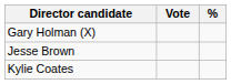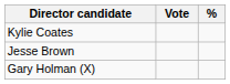 <table class="wikitable">
 <tr>
 <th width="200px">Director candidate</th>
 <th width="50px">Vote</th>
 <th width="30px">%</th>
 </tr>
 <tr>
-<td>Gary Holman (X)</td>
+<td>Kylie Coates</td>
 <td></td>
 <td></td>
 </tr>
 <tr>
 <td>Jesse Brown</td>
 <td></td>
 <td></td>
 </tr>
 <tr>
-<td>Kylie Coates</td>
+<td>Gary Holman (X)</td>
 <td></td>
 <td></td>
 </tr>
 </table>
